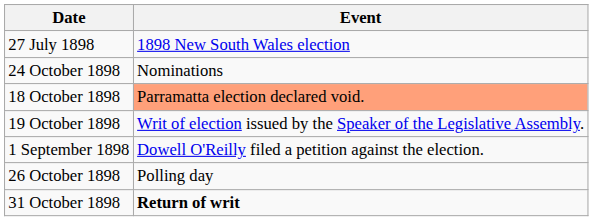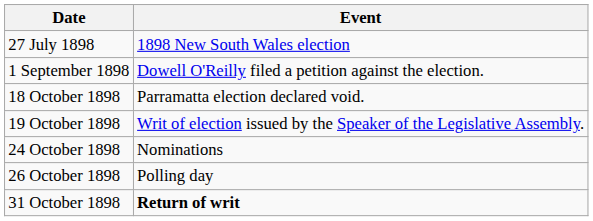 <table class="wikitable">
 <tr>
 <th>Date</th>
 <th>Event</th>
 </tr>
 <tr>
 <td>27 July 1898</td>
 <td><a href='#'>1898 New South Wales election</a></td>
 </tr>
 <tr>
-<td>24 October 1898</td>
-<td>Nominations</td>
+<td>1 September 1898</td>
+<td><a href='#'>Dowell O'Reilly</a> filed a petition against the election.</td>
 </tr>
 <tr>
 <td>18 October 1898</td>
-<td style="background: lightsalmon;">Parramatta election declared void.</td>
+<td>Parramatta election declared void.</td>
 </tr>
 <tr>
 <td>19 October 1898</td>
 <td><a href='#'>Writ of election</a> issued by the <a href='#'>Speaker of the Legislative Assembly</a>.</td>
 </tr>
 <tr>
-<td>1 September 1898</td>
-<td><a href='#'>Dowell O'Reilly</a> filed a petition against the election.</td>
+<td>24 October 1898</td>
+<td>Nominations</td>
 </tr>
 <tr>
 <td>26 October 1898</td>
 <td>Polling day</td>
 </tr>
 <tr>
 <td>31 October 1898</td>
 <td><strong>Return of writ</strong></td>
 </tr>
 </table>
